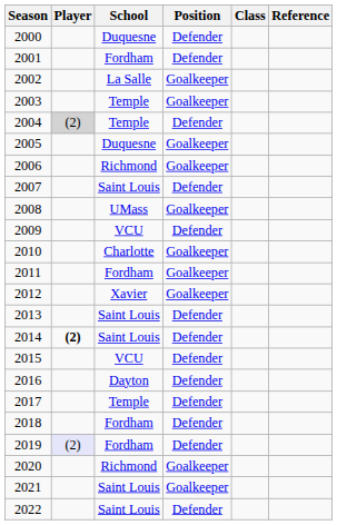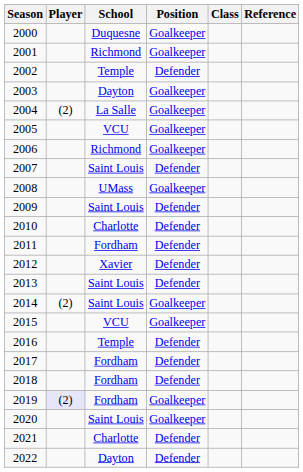 <table class="wikitable sortable">
 <tr>
 <th>Season</th>
 <th>Player</th>
 <th>School</th>
 <th>Position</th>
 <th>Class</th>
 <th class="unsortable">Reference</th>
 </tr>
 <tr>
 <td align="center">2000</td>
 <td align="center"></td>
 <td align="center"><a href='#'>Duquesne</a></td>
-<td align="center"><a href='#'>Defender</a></td>
+<td align="center"><a href='#'>Goalkeeper</a></td>
 <td align="center"></td>
 <td align="center"></td>
 </tr>
 <tr>
 <td align="center">2001</td>
 <td align="center"></td>
-<td align="center"><a href='#'>Fordham</a></td>
-<td align="center"><a href='#'>Defender</a></td>
+<td align="center"><a href='#'>Richmond</a></td>
+<td align="center"><a href='#'>Goalkeeper</a></td>
 <td align="center"></td>
 <td align="center"></td>
 </tr>
 <tr>
 <td align="center">2002</td>
 <td align="center"></td>
+<td align="center"><a href='#'>Temple</a></td>
+<td align="center"><a href='#'>Defender</a></td>
+<td align="center"></td>
+<td align="center"></td>
+</tr>
+<tr>
+<td align="center">2003</td>
+<td align="center"></td>
+<td align="center"><a href='#'>Dayton</a></td>
+<td align="center"><a href='#'>Goalkeeper</a></td>
+<td align="center"></td>
+<td align="center"></td>
+</tr>
+<tr>
+<td align="center">2004</td>
+<td align="center"> (2)</td>
 <td align="center"><a href='#'>La Salle</a></td>
 <td align="center"><a href='#'>Goalkeeper</a></td>
 <td align="center"></td>
 <td align="center"></td>
 </tr>
 <tr>
-<td align="center">2003</td>
-<td align="center"></td>
-<td align="center"><a href='#'>Temple</a></td>
-<td align="center"><a href='#'>Goalkeeper</a></td>
-<td align="center"></td>
-<td align="center"></td>
-</tr>
-<tr>
-<td align="center">2004</td>
-<td align="center" style="background: lightgrey;"> (2)</td>
-<td align="center"><a href='#'>Temple</a></td>
-<td align="center"><a href='#'>Defender</a></td>
-<td align="center"></td>
-<td align="center"></td>
-</tr>
-<tr>
 <td align="center">2005</td>
 <td align="center"></td>
-<td align="center"><a href='#'>Duquesne</a></td>
+<td align="center"><a href='#'>VCU</a></td>
 <td align="center"><a href='#'>Goalkeeper</a></td>
 <td align="center"></td>
 <td align="center"></td>
 </tr>
 <tr>
 <td align="center">2006</td>
 <td align="center"></td>
 <td align="center"><a href='#'>Richmond</a></td>
 <td align="center"><a href='#'>Goalkeeper</a></td>
 <td align="center"></td>
 <td align="center"></td>
 </tr>
 <tr>
 <td align="center">2007</td>
 <td align="center"></td>
 <td align="center"><a href='#'>Saint Louis</a></td>
 <td align="center"><a href='#'>Defender</a></td>
 <td align="center"></td>
 <td align="center"></td>
 </tr>
 <tr>
 <td align="center">2008</td>
 <td align="center"></td>
 <td align="center"><a href='#'>UMass</a></td>
 <td align="center"><a href='#'>Goalkeeper</a></td>
 <td align="center"></td>
 <td align="center"></td>
 </tr>
 <tr>
 <td align="center">2009</td>
 <td align="center"></td>
-<td align="center"><a href='#'>VCU</a></td>
+<td align="center"><a href='#'>Saint Louis</a></td>
 <td align="center"><a href='#'>Defender</a></td>
 <td align="center"></td>
 <td align="center"></td>
 </tr>
 <tr>
 <td align="center">2010</td>
 <td align="center"></td>
 <td align="center"><a href='#'>Charlotte</a></td>
-<td align="center"><a href='#'>Goalkeeper</a></td>
+<td align="center"><a href='#'>Defender</a></td>
 <td align="center"></td>
 <td align="center"></td>
 </tr>
 <tr>
 <td align="center">2011</td>
 <td align="center"></td>
 <td align="center"><a href='#'>Fordham</a></td>
-<td align="center"><a href='#'>Goalkeeper</a></td>
+<td align="center"><a href='#'>Defender</a></td>
 <td align="center"></td>
 <td align="center"></td>
 </tr>
 <tr>
 <td align="center">2012</td>
 <td align="center"></td>
 <td align="center"><a href='#'>Xavier</a></td>
-<td align="center"><a href='#'>Goalkeeper</a></td>
+<td align="center"><a href='#'>Defender</a></td>
 <td align="center"></td>
 <td align="center"></td>
 </tr>
 <tr>
 <td align="center">2013</td>
 <td align="center"></td>
 <td align="center"><a href='#'>Saint Louis</a></td>
 <td align="center"><a href='#'>Defender</a></td>
 <td align="center"></td>
 <td align="center"></td>
 </tr>
 <tr>
 <td align="center">2014</td>
-<td align="center"><strong> (2)</strong></td>
+<td align="center"> (2)</td>
 <td align="center"><a href='#'>Saint Louis</a></td>
-<td align="center"><a href='#'>Defender</a></td>
+<td align="center"><a href='#'>Goalkeeper</a></td>
 <td align="center"></td>
 <td align="center"></td>
 </tr>
 <tr>
 <td align="center">2015</td>
 <td align="center"></td>
 <td align="center"><a href='#'>VCU</a></td>
-<td align="center"><a href='#'>Defender</a></td>
+<td align="center"><a href='#'>Goalkeeper</a></td>
 <td align="center"></td>
 <td align="center"></td>
 </tr>
 <tr>
 <td align="center">2016</td>
 <td align="center"></td>
-<td align="center"><a href='#'>Dayton</a></td>
+<td align="center"><a href='#'>Temple</a></td>
 <td align="center"><a href='#'>Defender</a></td>
 <td align="center"></td>
 <td align="center"></td>
 </tr>
 <tr>
 <td align="center">2017</td>
 <td align="center"></td>
-<td align="center"><a href='#'>Temple</a></td>
+<td align="center"><a href='#'>Fordham</a></td>
 <td align="center"><a href='#'>Defender</a></td>
 <td align="center"></td>
 <td align="center"></td>
 </tr>
 <tr>
 <td align="center">2018</td>
 <td align="center"></td>
 <td align="center"><a href='#'>Fordham</a></td>
 <td align="center"><a href='#'>Defender</a></td>
 <td align="center"></td>
 <td align="center"></td>
 </tr>
 <tr>
 <td align="center">2019</td>
 <td align="center" style="background: lavender;"> (2)</td>
 <td align="center"><a href='#'>Fordham</a></td>
-<td align="center"><a href='#'>Defender</a></td>
+<td align="center"><a href='#'>Goalkeeper</a></td>
 <td align="center"></td>
 <td align="center"></td>
 </tr>
 <tr>
 <td align="center">2020</td>
 <td align="center"></td>
-<td align="center"><a href='#'>Richmond</a></td>
+<td align="center"><a href='#'>Saint Louis</a></td>
 <td align="center"><a href='#'>Goalkeeper</a></td>
 <td align="center"></td>
 <td align="center"></td>
 </tr>
 <tr>
 <td align="center">2021</td>
 <td align="center"></td>
-<td align="center"><a href='#'>Saint Louis</a></td>
-<td align="center"><a href='#'>Goalkeeper</a></td>
+<td align="center"><a href='#'>Charlotte</a></td>
+<td align="center"><a href='#'>Defender</a></td>
 <td align="center"></td>
 <td align="center"></td>
 </tr>
 <tr>
 <td align="center" rowspan="2">2022</td>
 <td align="center"></td>
-<td align="center"><a href='#'>Saint Louis</a></td>
+<td align="center"><a href='#'>Dayton</a></td>
 <td align="center"><a href='#'>Defender</a></td>
 <td align="center"></td>
 <td align="center"></td>
 </tr>
 </table>
